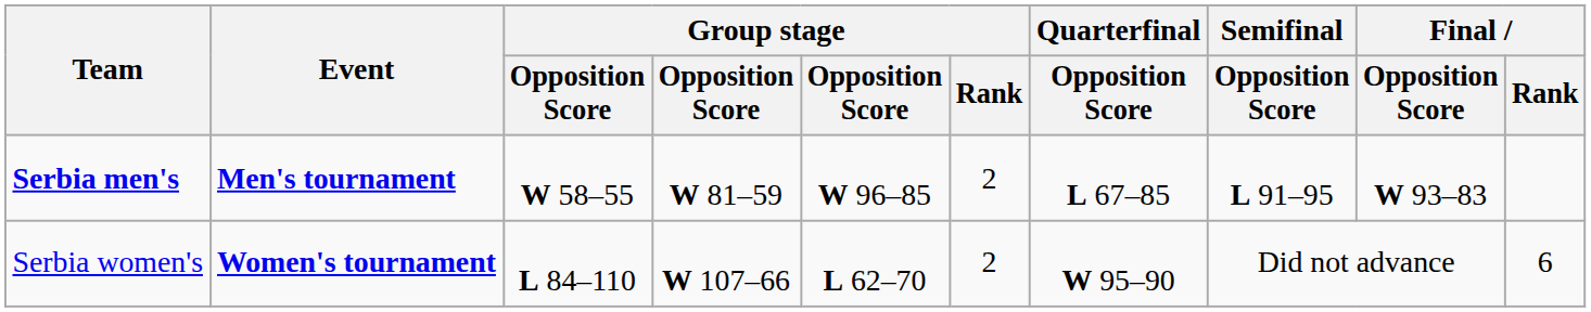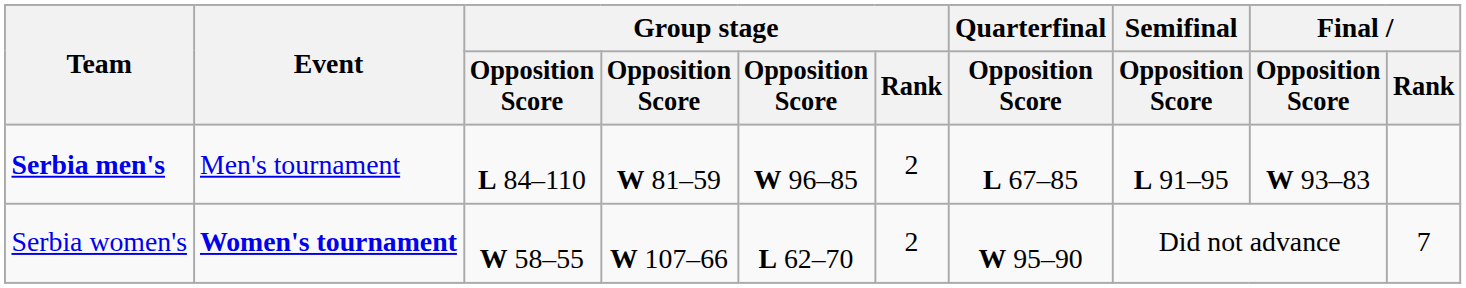 <table class=wikitable style=font-size:90%;text-align:center>
 <tr>
 <th rowspan=2>Team</th>
 <th rowspan=2>Event</th>
 <th colspan=4>Group stage</th>
 <th>Quarterfinal</th>
 <th>Semifinal</th>
 <th colspan=2>Final / </th>
 </tr>
 <tr style=font-size:95%>
 <th>Opposition<br>Score</th>
 <th>Opposition<br>Score</th>
 <th>Opposition<br>Score</th>
 <th>Rank</th>
 <th>Opposition<br>Score</th>
 <th>Opposition<br>Score</th>
 <th>Opposition<br>Score</th>
 <th>Rank</th>
 </tr>
 <tr>
 <td align=left><strong><a href='#'>Serbia men's</a></strong></td>
-<td align=left><strong><a href='#'>Men's tournament</a></strong></td>
-<td> <br><strong>W</strong> 58–55</td>
+<td align=left><a href='#'>Men's tournament</a></td>
+<td> <br><strong>L</strong> 84–110</td>
 <td> <br><strong>W</strong> 81–59</td>
 <td> <br><strong>W</strong> 96–85</td>
 <td>2 <strong></strong></td>
 <td> <br><strong>L</strong> 67–85</td>
 <td> <br><strong>L</strong> 91–95</td>
 <td> <br><strong>W</strong> 93–83</td>
 <td></td>
 </tr>
 <tr>
 <td align=left><a href='#'>Serbia women's</a></td>
 <td align=left><strong><a href='#'>Women's tournament</a></strong></td>
-<td> <br><strong>L</strong> 84–110</td>
+<td> <br><strong>W</strong> 58–55</td>
 <td> <br><strong>W</strong> 107–66</td>
 <td> <br><strong>L</strong> 62–70</td>
 <td>2 <strong></strong></td>
 <td> <br><strong>W</strong> 95–90</td>
 <td colspan=2>Did not advance</td>
-<td>6</td>
+<td>7</td>
 </tr>
 </table>
